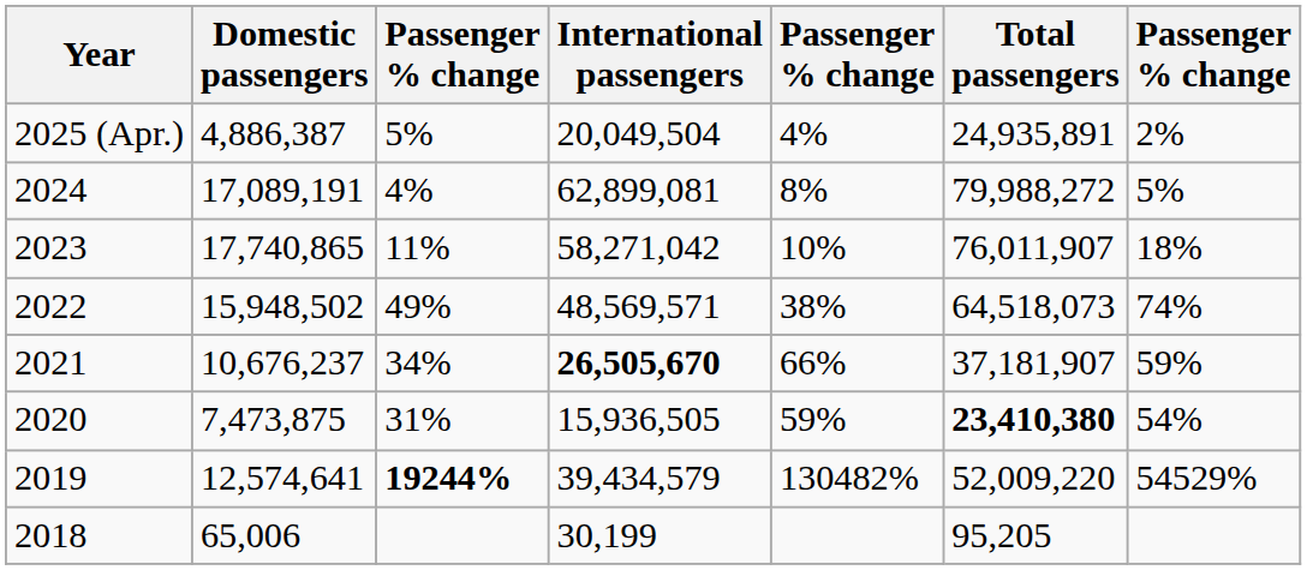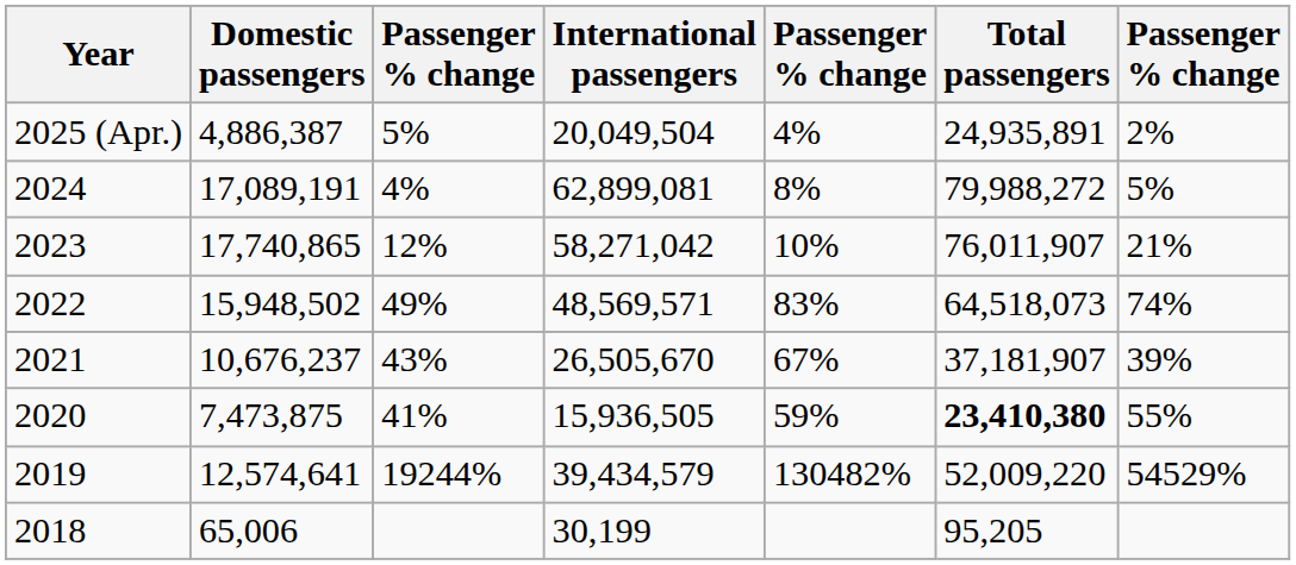 <table class="wikitable sortable">
 <tr>
 <th>Year</th>
 <th>Domestic<br> passengers</th>
 <th>Passenger<br>% change</th>
 <th>International<br> passengers</th>
 <th>Passenger<br>% change</th>
 <th>Total<br> passengers</th>
 <th>Passenger<br>% change</th>
 </tr>
 <tr>
 <td>2025 (Apr.)</td>
 <td>4,886,387</td>
 <td> 5%</td>
 <td>20,049,504</td>
 <td> 4%</td>
 <td>24,935,891</td>
 <td> 2%</td>
 </tr>
 <tr>
 <td>2024</td>
 <td>17,089,191</td>
 <td> 4%</td>
 <td>62,899,081</td>
 <td> 8%</td>
 <td>79,988,272</td>
 <td> 5%</td>
 </tr>
 <tr>
 <td>2023</td>
 <td>17,740,865</td>
-<td> 11%</td>
+<td> 12%</td>
 <td>58,271,042</td>
 <td> 10%</td>
 <td>76,011,907</td>
-<td> 18%</td>
+<td> 21%</td>
 </tr>
 <tr>
 <td>2022</td>
 <td>15,948,502</td>
 <td> 49%</td>
 <td>48,569,571</td>
-<td> 38%</td>
+<td> 83%</td>
 <td>64,518,073</td>
 <td> 74%</td>
 </tr>
 <tr>
 <td>2021</td>
 <td>10,676,237</td>
-<td> 34%</td>
-<td><strong>26,505,670</strong></td>
-<td> 66%</td>
+<td> 43%</td>
+<td>26,505,670</td>
+<td> 67%</td>
 <td>37,181,907</td>
-<td> 59%</td>
+<td> 39%</td>
 </tr>
 <tr>
 <td>2020</td>
 <td>7,473,875</td>
-<td> 31%</td>
+<td> 41%</td>
 <td>15,936,505</td>
 <td> 59%</td>
 <td><strong>23,410,380</strong></td>
-<td> 54%</td>
+<td> 55%</td>
 </tr>
 <tr>
 <td>2019</td>
 <td>12,574,641</td>
-<td><strong> 19244%</strong></td>
+<td> 19244%</td>
 <td>39,434,579</td>
 <td> 130482%</td>
 <td>52,009,220</td>
 <td> 54529%</td>
 </tr>
 <tr>
 <td>2018</td>
 <td>65,006</td>
 <td></td>
 <td>30,199</td>
 <td></td>
 <td>95,205</td>
 <td></td>
 </tr>
 </table>
